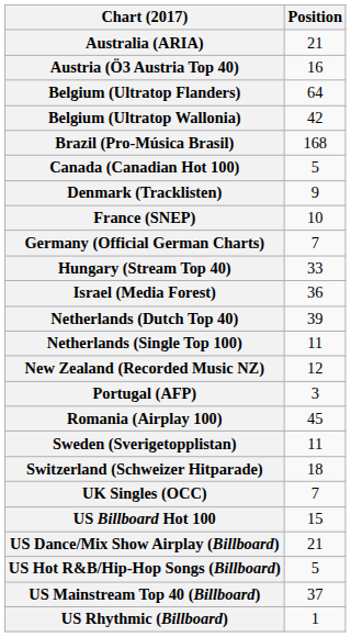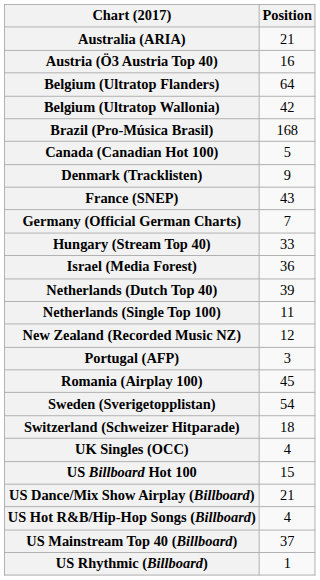 <table class="wikitable sortable plainrowheaders" style="text-align:center">
 <tr>
 <th scope="col">Chart (2017)</th>
 <th scope="col">Position</th>
 </tr>
 <tr>
 <th scope="row">Australia (ARIA)</th>
 <td>21</td>
 </tr>
 <tr>
 <th scope="row">Austria (Ö3 Austria Top 40)</th>
 <td>16</td>
 </tr>
 <tr>
 <th scope="row">Belgium (Ultratop Flanders)</th>
 <td>64</td>
 </tr>
 <tr>
 <th scope="row">Belgium (Ultratop Wallonia)</th>
 <td>42</td>
 </tr>
 <tr>
 <th scope="row">Brazil (Pro-Música Brasil)</th>
 <td>168</td>
 </tr>
 <tr>
 <th scope="row">Canada (Canadian Hot 100)</th>
 <td>5</td>
 </tr>
 <tr>
 <th scope="row">Denmark (Tracklisten)</th>
 <td>9</td>
 </tr>
 <tr>
 <th scope="row">France (SNEP)</th>
-<td>10</td>
+<td>43</td>
 </tr>
 <tr>
 <th scope="row">Germany (Official German Charts)</th>
 <td>7</td>
 </tr>
 <tr>
 <th scope="row">Hungary (Stream Top 40)</th>
 <td>33</td>
 </tr>
 <tr>
 <th scope="row">Israel (Media Forest)</th>
 <td>36</td>
 </tr>
 <tr>
 <th scope="row">Netherlands (Dutch Top 40)</th>
 <td>39</td>
 </tr>
 <tr>
 <th scope="row">Netherlands (Single Top 100)</th>
 <td>11</td>
 </tr>
 <tr>
 <th scope="row">New Zealand (Recorded Music NZ)</th>
 <td>12</td>
 </tr>
 <tr>
 <th scope="row">Portugal (AFP)</th>
 <td>3</td>
 </tr>
 <tr>
 <th scope="row">Romania (Airplay 100)</th>
 <td>45</td>
 </tr>
 <tr>
 <th scope="row">Sweden (Sverigetopplistan)</th>
-<td>11</td>
+<td>54</td>
 </tr>
 <tr>
 <th scope="row">Switzerland (Schweizer Hitparade)</th>
 <td>18</td>
 </tr>
 <tr>
 <th scope="row">UK Singles (OCC)</th>
-<td>7</td>
+<td>4</td>
 </tr>
 <tr>
 <th scope="row">US <em>Billboard</em> Hot 100</th>
 <td>15</td>
 </tr>
 <tr>
 <th scope="row">US Dance/Mix Show Airplay (<em>Billboard</em>)</th>
 <td>21</td>
 </tr>
 <tr>
 <th scope="row">US Hot R&B/Hip-Hop Songs (<em>Billboard</em>)</th>
-<td>5</td>
+<td>4</td>
 </tr>
 <tr>
 <th scope="row">US Mainstream Top 40 (<em>Billboard</em>)</th>
 <td>37</td>
 </tr>
 <tr>
 <th scope="row">US Rhythmic (<em>Billboard</em>)</th>
 <td>1</td>
 </tr>
 </table>
